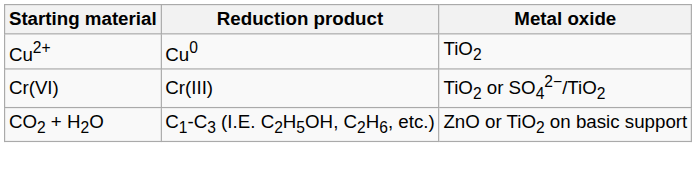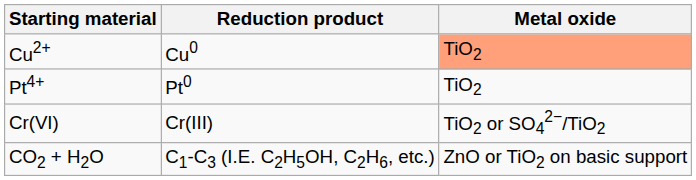 <table class="wikitable">
 <tr>
 <th>Starting material</th>
 <th>Reduction product</th>
 <th>Metal oxide</th>
 </tr>
 <tr>
 <td>Cu<sup>2+</sup></td>
 <td>Cu<sup>0</sup></td>
+<td style="background: lightsalmon;">TiO<sub>2</sub></td>
+</tr>
+<tr>
+<td>Pt<sup>4+</sup></td>
+<td>Pt<sup>0</sup></td>
 <td>TiO<sub>2</sub></td>
 </tr>
 <tr>
 <td>Cr(VI)</td>
 <td>Cr(III)</td>
 <td>TiO<sub>2</sub> or SO<sub>4</sub><sup>2−</sup>/TiO<sub>2</sub> </td>
 </tr>
 <tr>
 <td>CO<sub>2</sub> + H<sub>2</sub>O</td>
 <td>C<sub>1</sub>-C<sub>3</sub> (I.E. C<sub>2</sub>H<sub>5</sub>OH, C<sub>2</sub>H<sub>6</sub>, etc.)</td>
 <td>ZnO or TiO<sub>2</sub> on basic support </td>
 </tr>
 </table>
